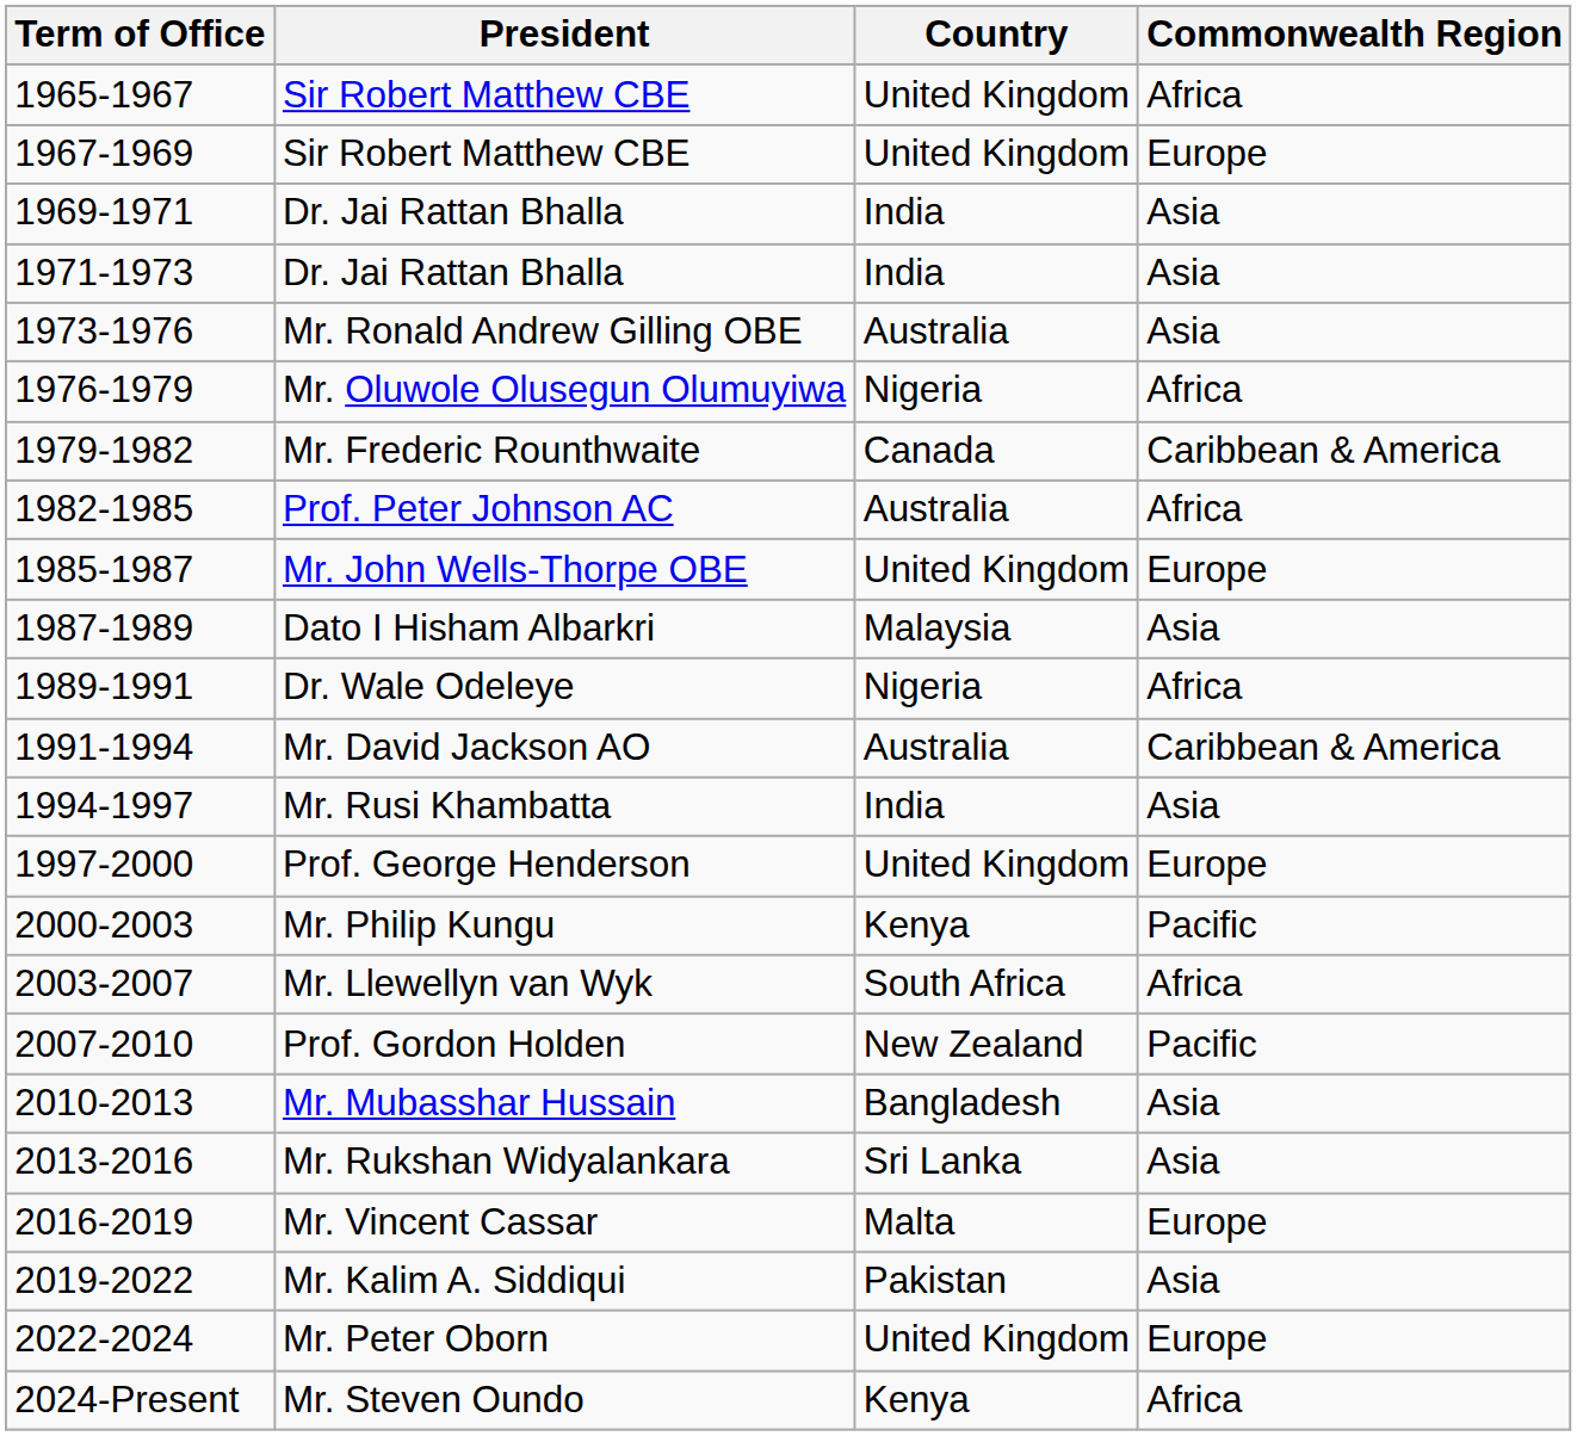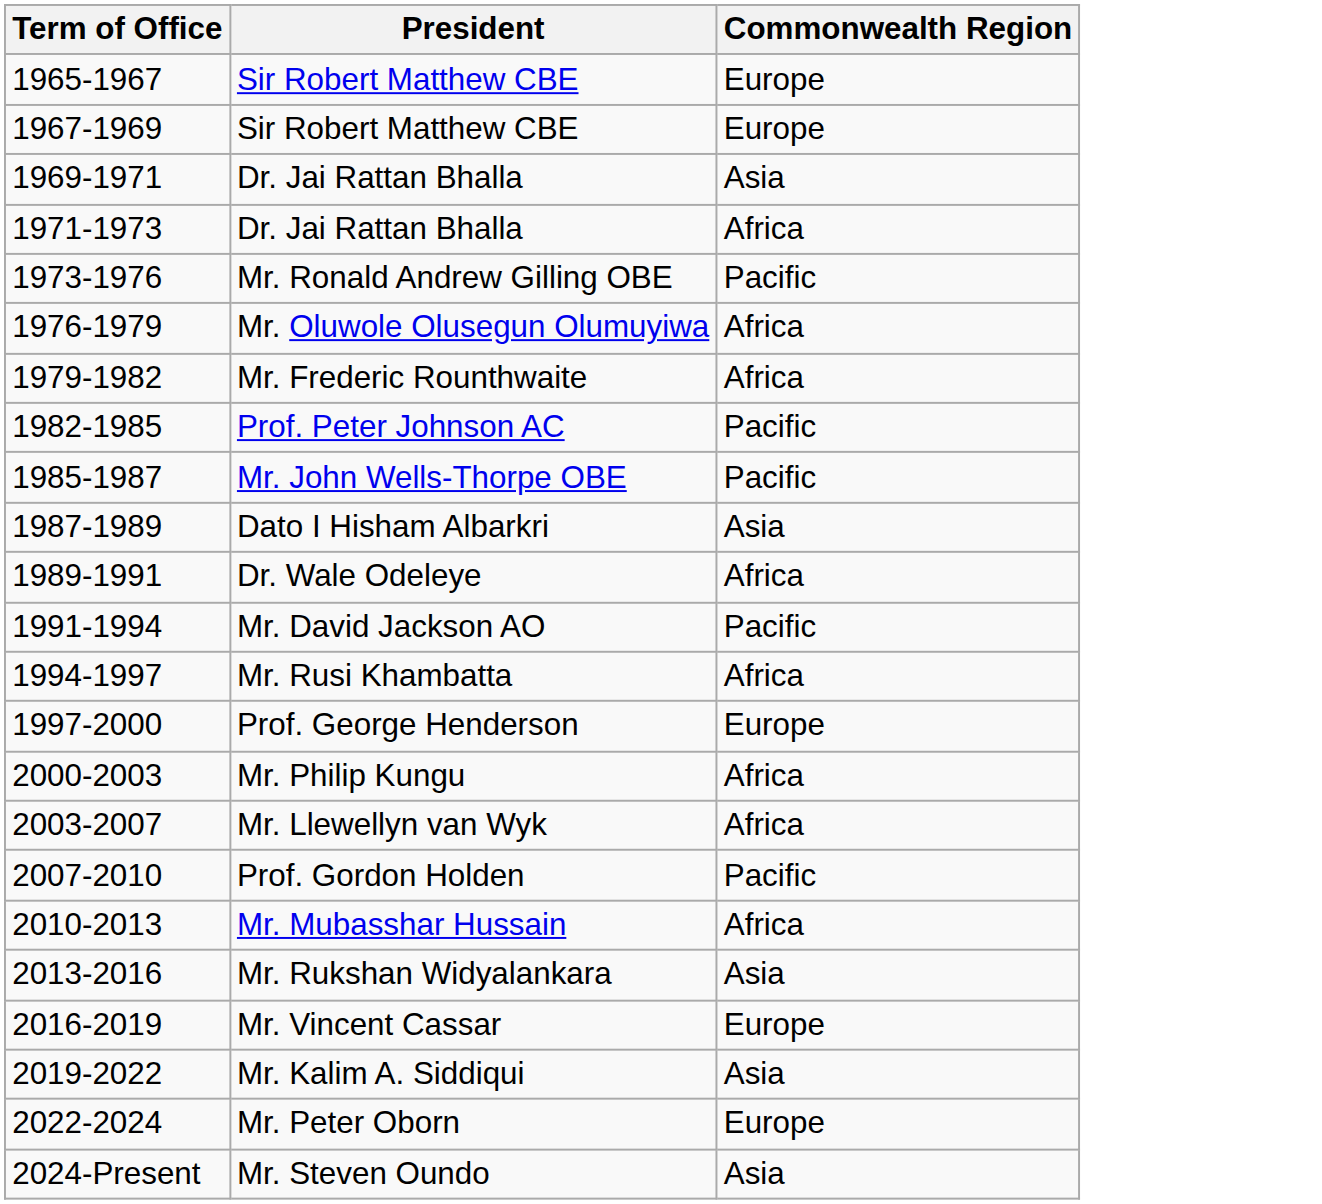 <table class="wikitable sortable">
 <tr>
 <th>Term of Office</th>
 <th>President</th>
-<th>Country</th>
 <th>Commonwealth Region</th>
 </tr>
 <tr>
 <td>1965-1967</td>
 <td><a href='#'>Sir Robert Matthew CBE</a></td>
-<td>United Kingdom</td>
-<td>Africa</td>
+<td>Europe</td>
 </tr>
 <tr>
 <td>1967-1969</td>
 <td>Sir Robert Matthew CBE</td>
-<td>United Kingdom</td>
 <td>Europe</td>
 </tr>
 <tr>
 <td>1969-1971</td>
 <td>Dr. Jai Rattan Bhalla</td>
-<td>India</td>
 <td>Asia</td>
 </tr>
 <tr>
 <td>1971-1973</td>
 <td>Dr. Jai Rattan Bhalla</td>
-<td>India</td>
-<td>Asia</td>
+<td>Africa</td>
 </tr>
 <tr>
 <td>1973-1976</td>
 <td>Mr. Ronald Andrew Gilling OBE</td>
-<td>Australia</td>
-<td>Asia</td>
+<td>Pacific</td>
 </tr>
 <tr>
 <td>1976-1979</td>
 <td>Mr. <a href='#'>Oluwole Olusegun Olumuyiwa</a></td>
-<td>Nigeria</td>
 <td>Africa</td>
 </tr>
 <tr>
 <td>1979-1982</td>
 <td>Mr. Frederic Rounthwaite</td>
-<td>Canada</td>
-<td>Caribbean & America</td>
+<td>Africa</td>
 </tr>
 <tr>
 <td>1982-1985</td>
 <td><a href='#'>Prof. Peter Johnson AC</a></td>
-<td>Australia</td>
-<td>Africa</td>
+<td>Pacific</td>
 </tr>
 <tr>
 <td>1985-1987</td>
 <td><a href='#'>Mr. John Wells-Thorpe OBE</a></td>
-<td>United Kingdom</td>
-<td>Europe</td>
+<td>Pacific</td>
 </tr>
 <tr>
 <td>1987-1989</td>
 <td>Dato I Hisham Albarkri</td>
-<td>Malaysia</td>
 <td>Asia</td>
 </tr>
 <tr>
 <td>1989-1991</td>
 <td>Dr. Wale Odeleye</td>
-<td>Nigeria</td>
 <td>Africa</td>
 </tr>
 <tr>
 <td>1991-1994</td>
 <td>Mr. David Jackson AO</td>
-<td>Australia</td>
-<td>Caribbean & America</td>
+<td>Pacific</td>
 </tr>
 <tr>
 <td>1994-1997</td>
 <td>Mr. Rusi Khambatta</td>
-<td>India</td>
-<td>Asia</td>
+<td>Africa</td>
 </tr>
 <tr>
 <td>1997-2000</td>
 <td>Prof. George Henderson</td>
-<td>United Kingdom</td>
 <td>Europe</td>
 </tr>
 <tr>
 <td>2000-2003</td>
 <td>Mr. Philip Kungu</td>
-<td>Kenya</td>
-<td>Pacific</td>
+<td>Africa</td>
 </tr>
 <tr>
 <td>2003-2007</td>
 <td>Mr. Llewellyn van Wyk</td>
-<td>South Africa</td>
 <td>Africa</td>
 </tr>
 <tr>
 <td>2007-2010</td>
 <td>Prof. Gordon Holden</td>
-<td>New Zealand</td>
 <td>Pacific</td>
 </tr>
 <tr>
 <td>2010-2013</td>
 <td><a href='#'>Mr. Mubasshar Hussain</a></td>
-<td>Bangladesh</td>
-<td>Asia</td>
+<td>Africa</td>
 </tr>
 <tr>
 <td>2013-2016</td>
 <td>Mr. Rukshan Widyalankara</td>
-<td>Sri Lanka</td>
 <td>Asia</td>
 </tr>
 <tr>
 <td>2016-2019</td>
 <td>Mr. Vincent Cassar</td>
-<td>Malta</td>
 <td>Europe</td>
 </tr>
 <tr>
 <td>2019-2022</td>
 <td>Mr. Kalim A. Siddiqui</td>
-<td>Pakistan</td>
 <td>Asia</td>
 </tr>
 <tr>
 <td>2022-2024</td>
 <td>Mr. Peter Oborn</td>
-<td>United Kingdom</td>
 <td>Europe</td>
 </tr>
 <tr>
 <td>2024-Present</td>
 <td>Mr. Steven Oundo</td>
-<td>Kenya</td>
-<td>Africa</td>
+<td>Asia</td>
 </tr>
 </table>
